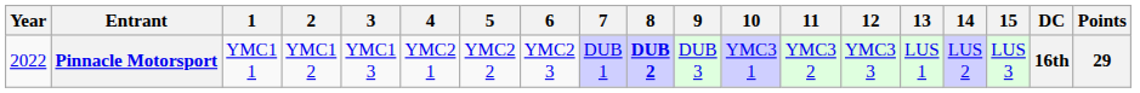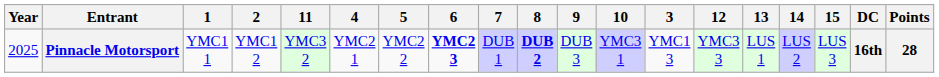 <table class="wikitable" style="text-align:center; font-size:85%">
 <tr>
 <th>Year</th>
 <th>Entrant</th>
 <th>1</th>
 <th>2</th>
-<th>3</th>
+<th>11</th>
 <th>4</th>
 <th>5</th>
 <th>6</th>
 <th>7</th>
 <th>8</th>
 <th>9</th>
 <th>10</th>
-<th>11</th>
+<th>3</th>
 <th>12</th>
 <th>13</th>
 <th>14</th>
 <th>15</th>
 <th>DC</th>
 <th>Points</th>
 </tr>
 <tr>
-<td><a href='#'>2022</a></td>
+<td><a href='#'>2025</a></td>
 <th nowrap><a href='#'>Pinnacle Motorsport</a></th>
 <td><a href='#'>YMC1<br>1</a></td>
 <td><a href='#'>YMC1<br>2</a></td>
-<td><a href='#'>YMC1<br>3</a></td>
+<td style="background:#DFFFDF;"><a href='#'>YMC3<br>2</a><br></td>
 <td><a href='#'>YMC2<br>1</a></td>
 <td><a href='#'>YMC2<br>2</a></td>
-<td><a href='#'>YMC2<br>3</a></td>
+<td><strong><a href='#'>YMC2<br>3</a></strong></td>
 <td style="background:#CFCFFF;"><a href='#'>DUB<br>1</a><br></td>
 <td style="background:#CFCFFF;"><strong><a href='#'>DUB<br>2</a><br></strong></td>
 <td style="background:#DFFFDF;"><a href='#'>DUB<br>3</a><br></td>
 <td style="background:#CFCFFF;"><a href='#'>YMC3<br>1</a><br></td>
-<td style="background:#DFFFDF;"><a href='#'>YMC3<br>2</a><br></td>
+<td><a href='#'>YMC1<br>3</a></td>
 <td style="background:#DFFFDF;"><a href='#'>YMC3<br>3</a><br></td>
 <td style="background:#DFFFDF;"><a href='#'>LUS<br>1</a><br></td>
 <td style="background:#CFCFFF;"><a href='#'>LUS<br>2</a><br></td>
 <td style="background:#DFFFDF;"><a href='#'>LUS<br>3</a><br></td>
 <th>16th</th>
-<th>29</th>
+<th>28</th>
 </tr>
 </table>
